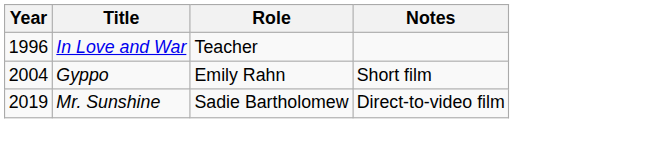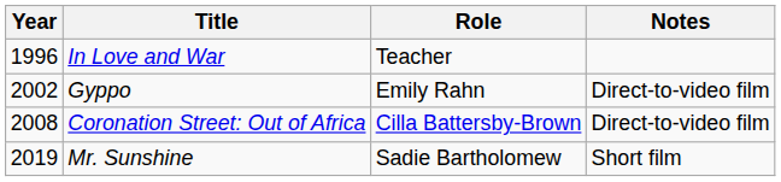 <table class="wikitable sortable">
 <tr>
 <th>Year</th>
 <th>Title</th>
 <th>Role</th>
 <th class="unsortable">Notes</th>
 </tr>
 <tr>
 <td>1996</td>
 <td><em><a href='#'>In Love and War</a></em></td>
 <td>Teacher</td>
 <td></td>
 </tr>
 <tr>
-<td>2004</td>
+<td>2002</td>
 <td><em>Gyppo</em></td>
 <td>Emily Rahn</td>
-<td>Short film</td>
+<td>Direct-to-video film</td>
+</tr>
+<tr>
+<td>2008</td>
+<td><em><a href='#'>Coronation Street: Out of Africa</a></em></td>
+<td><a href='#'>Cilla Battersby-Brown</a></td>
+<td>Direct-to-video film</td>
 </tr>
 <tr>
 <td>2019</td>
 <td><em>Mr. Sunshine</em></td>
 <td>Sadie Bartholomew</td>
-<td>Direct-to-video film</td>
+<td>Short film</td>
 </tr>
 </table>
